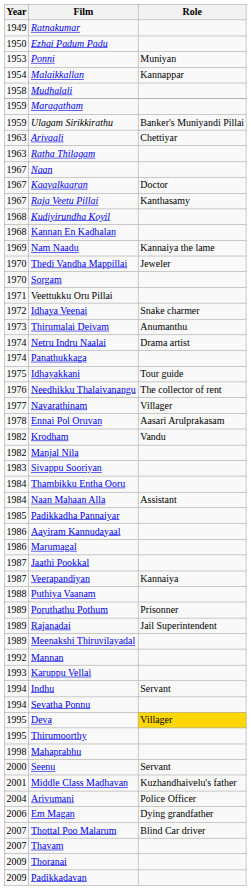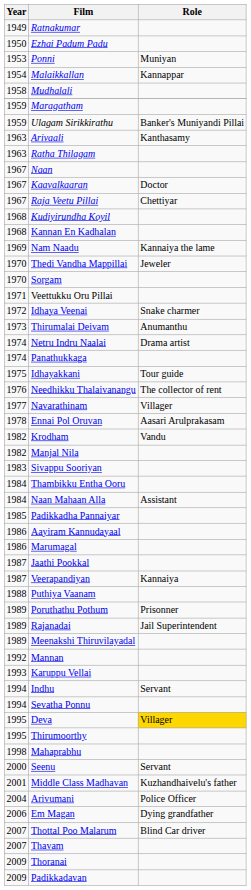 <table class="wikitable sortable">
 <tr>
 <th>Year</th>
 <th>Film</th>
 <th>Role</th>
 </tr>
 <tr>
 <td>1949</td>
 <td><em><a href='#'>Ratnakumar</a></em></td>
 <td></td>
 </tr>
 <tr>
 <td>1950</td>
 <td><em><a href='#'>Ezhai Padum Padu</a></em></td>
 <td></td>
 </tr>
 <tr>
 <td>1953</td>
 <td><em><a href='#'>Ponni</a></em></td>
 <td>Muniyan</td>
 </tr>
 <tr>
 <td>1954</td>
 <td><em><a href='#'>Malaikkallan</a></em></td>
 <td>Kannappar</td>
 </tr>
 <tr>
 <td>1958</td>
 <td><em><a href='#'>Mudhalali</a></em></td>
 <td></td>
 </tr>
 <tr>
 </tr>
 <tr 1958|| >
 </tr>
 <tr>
 <td>1959</td>
 <td><em><a href='#'>Maragatham</a></em></td>
 <td></td>
 </tr>
 <tr>
 <td>1959</td>
 <td><em>Ulagam Sirikkirathu</em></td>
 <td>Banker's Muniyandi Pillai</td>
 </tr>
 <tr>
 <td>1963</td>
 <td><em><a href='#'>Arivaali</a></em></td>
-<td>Chettiyar</td>
+<td>Kanthasamy</td>
 </tr>
 <tr>
 <td>1963</td>
 <td><em><a href='#'>Ratha Thilagam</a></em></td>
 <td></td>
 </tr>
 <tr>
 <td>1967</td>
 <td><em><a href='#'>Naan</a></em></td>
 <td></td>
 </tr>
 <tr>
 <td>1967</td>
 <td><em><a href='#'>Kaavalkaaran</a></em></td>
 <td>Doctor</td>
 </tr>
 <tr>
 <td>1967</td>
 <td><em><a href='#'>Raja Veetu Pillai</a></em></td>
-<td>Kanthasamy</td>
+<td>Chettiyar</td>
 </tr>
 <tr>
 <td>1968</td>
 <td><em><a href='#'>Kudiyirundha Koyil</a></td>
 <td></td>
 </tr>
 <tr>
 <td>1968</td>
 <td></em><a href='#'>Kannan En Kadhalan</a><em></td>
 <td></td>
 </tr>
 <tr>
 <td>1969</td>
 <td></em><a href='#'>Nam Naadu</a><em></td>
 <td>Kannaiya the lame</td>
 </tr>
 <tr>
 <td>1970</td>
 <td></em><a href='#'>Thedi Vandha Mappillai</a><em></td>
 <td>Jeweler</td>
 </tr>
 <tr>
 <td>1970</td>
 <td></em><a href='#'>Sorgam</a><em></td>
 <td></td>
 </tr>
 <tr>
 <td>1971</td>
 <td></em>Veettukku Oru Pillai<em></td>
 <td></td>
 </tr>
 <tr>
 <td>1972</td>
 <td></em><a href='#'>Idhaya Veenai</a><em></td>
 <td>Snake charmer</td>
 </tr>
 <tr>
 <td>1973</td>
 <td></em><a href='#'>Thirumalai Deivam</a><em></td>
 <td>Anumanthu</td>
 </tr>
 <tr>
 <td>1974</td>
 <td></em><a href='#'>Netru Indru Naalai</a><em></td>
 <td>Drama artist</td>
 </tr>
 <tr>
 <td>1974</td>
 <td></em><a href='#'>Panathukkaga</a><em></td>
 <td></td>
 </tr>
 <tr>
 <td>1975</td>
 <td></em><a href='#'>Idhayakkani</a><em></td>
 <td>Tour guide</td>
 </tr>
 <tr>
 <td>1976</td>
 <td></em><a href='#'>Needhikku Thalaivanangu</a><em></td>
 <td>The collector of rent</td>
 </tr>
 <tr>
 <td>1977</td>
 <td></em><a href='#'>Navarathinam</a><em></td>
 <td>Villager</td>
 </tr>
 <tr>
 <td>1978</td>
 <td><a href='#'>Ennai Pol Oruvan</a></td>
 <td>Aasari Arulprakasam</td>
 </tr>
 <tr>
 <td>1982</td>
 <td></em><a href='#'>Krodham</a><em></td>
 <td>Vandu</td>
 </tr>
 <tr>
 <td>1982</td>
 <td></em><a href='#'>Manjal Nila</a><em></td>
 <td></td>
 </tr>
 <tr>
 <td>1983</td>
 <td></em><a href='#'>Sivappu Sooriyan</a><em></td>
 <td></td>
 </tr>
 <tr>
 <td>1984</td>
 <td></em><a href='#'>Thambikku Entha Ooru</a><em></td>
 <td></td>
 </tr>
 <tr>
 <td>1984</td>
 <td></em><a href='#'>Naan Mahaan Alla</a><em></td>
 <td>Assistant</td>
 </tr>
 <tr>
 <td>1985</td>
 <td></em><a href='#'>Padikkadha Pannaiyar</a><em></td>
 <td></td>
 </tr>
 <tr>
 <td>1986</td>
 <td></em><a href='#'>Aayiram Kannudayaal</a><em></td>
 <td></td>
 </tr>
 <tr>
 <td>1986</td>
 <td></em><a href='#'>Marumagal</a><em></td>
 <td></td>
 </tr>
 <tr>
 <td>1987</td>
 <td></em><a href='#'>Jaathi Pookkal</a><em></td>
 <td></td>
 </tr>
 <tr>
 <td>1987</td>
 <td></em><a href='#'>Veerapandiyan</a><em></td>
 <td>Kannaiya</td>
 </tr>
 <tr>
 <td>1988</td>
 <td></em><a href='#'>Puthiya Vaanam</a><em></td>
 <td></td>
 </tr>
 <tr>
 <td>1989</td>
 <td></em><a href='#'>Poruthathu Pothum</a><em></td>
 <td>Prisonner</td>
 </tr>
 <tr>
 <td>1989</td>
 <td></em><a href='#'>Rajanadai</a><em></td>
 <td>Jail Superintendent</td>
 </tr>
 <tr>
 <td>1989</td>
 <td></em><a href='#'>Meenakshi Thiruvilayadal</a><em></td>
 <td></td>
 </tr>
 <tr>
 <td>1992</td>
 <td></em><a href='#'>Mannan</a><em></td>
 <td></td>
 </tr>
 <tr>
 <td>1993</td>
 <td></em><a href='#'>Karuppu Vellai</a><em></td>
 <td></td>
 </tr>
 <tr>
 <td>1994</td>
 <td></em><a href='#'>Indhu</a><em></td>
 <td>Servant</td>
 </tr>
 <tr>
 <td>1994</td>
 <td></em><a href='#'>Sevatha Ponnu</a><em></td>
 <td></td>
 </tr>
 <tr>
 <td>1995</td>
 <td></em><a href='#'>Deva</a><em></td>
 <td style="background: gold;">Villager</td>
 </tr>
 <tr>
 <td>1995</td>
 <td></em><a href='#'>Thirumoorthy</a><em></td>
 <td></td>
 </tr>
 <tr>
 <td>1998</td>
 <td></em><a href='#'>Mahaprabhu</a><em></td>
 <td></td>
 </tr>
 <tr>
 <td>2000</td>
 <td></em><a href='#'>Seenu</a><em></td>
 <td>Servant</td>
 </tr>
 <tr>
 <td>2001</td>
 <td></em><a href='#'>Middle Class Madhavan</a><em></td>
 <td>Kuzhandhaivelu's father</td>
 </tr>
 <tr>
 <td>2004</td>
 <td></em><a href='#'>Arivumani</a><em></td>
 <td>Police Officer</td>
 </tr>
 <tr>
 <td>2006</td>
 <td></em><a href='#'>Em Magan</a><em></td>
 <td>Dying grandfather</td>
 </tr>
 <tr>
 <td>2007</td>
 <td></em><a href='#'>Thottal Poo Malarum</a><em></td>
 <td>Blind Car driver</td>
 </tr>
 <tr>
 <td>2007</td>
 <td></em><a href='#'>Thavam</a><em></td>
 <td></td>
 </tr>
 <tr>
 <td>2009</td>
 <td></em><a href='#'>Thoranai</a><em></td>
 <td></td>
 </tr>
 <tr>
 <td>2009</td>
 <td></em><a href='#'>Padikkadavan</a><em></td>
 <td Guest Appearance></td>
 </tr>
 </table>
